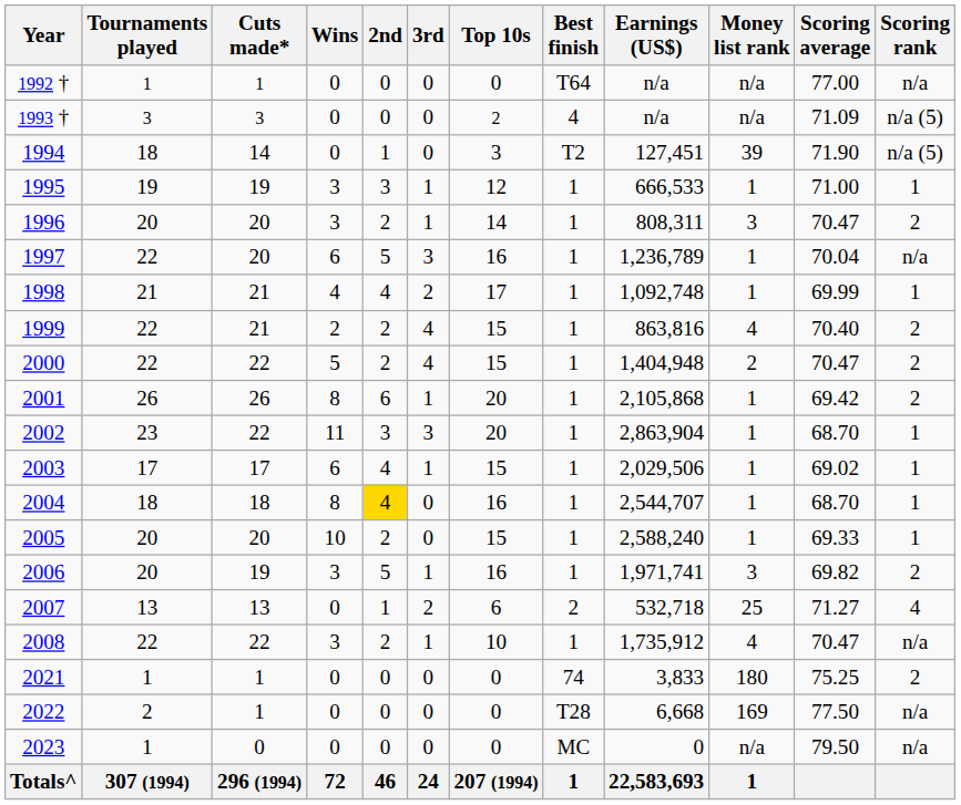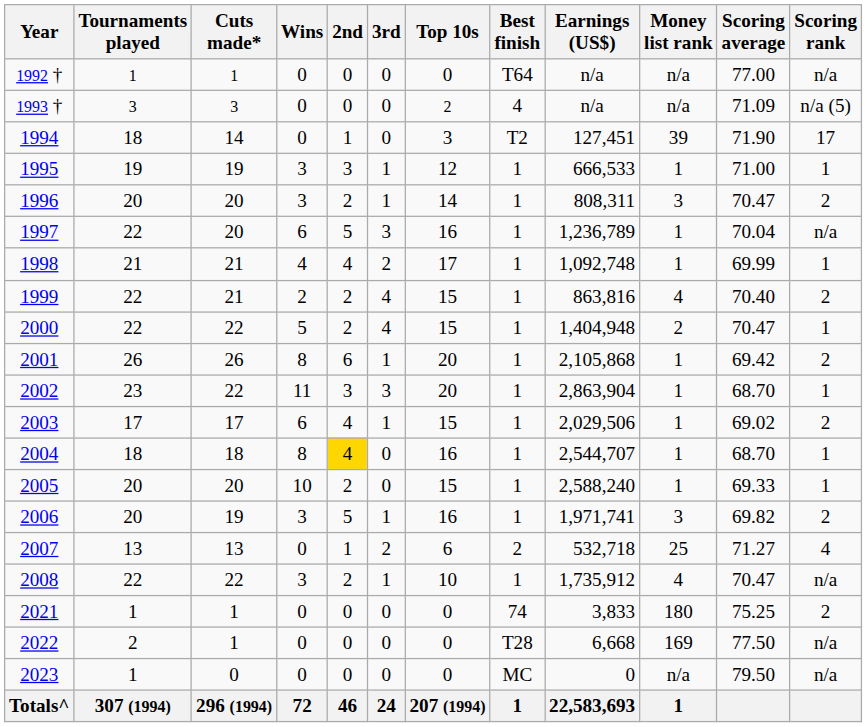 <table class="wikitable" style="text-align:center; font-size: 95%;">
 <tr>
 <th>Year</th>
 <th>Tournaments <br>played</th>
 <th>Cuts <br>made*</th>
 <th>Wins</th>
 <th>2nd</th>
 <th>3rd</th>
 <th>Top 10s</th>
 <th>Best<br>finish</th>
 <th>Earnings<br>(US$)</th>
 <th>Money<br>list rank</th>
 <th>Scoring <br>average</th>
 <th>Scoring<br>rank</th>
 </tr>
 <tr>
 <td><small><a href='#'>1992</a></small> †</td>
 <td><small>1</small></td>
 <td><small>1</small></td>
 <td>0</td>
 <td>0</td>
 <td>0</td>
 <td>0</td>
 <td>T64</td>
 <td>n/a</td>
 <td>n/a</td>
 <td>77.00</td>
 <td>n/a</td>
 </tr>
 <tr>
 <td><small><a href='#'>1993</a></small> †</td>
 <td><small>3</small></td>
 <td><small>3</small></td>
 <td>0</td>
 <td>0</td>
 <td>0</td>
 <td><small>2</small></td>
 <td>4</td>
 <td align="center">n/a</td>
 <td>n/a</td>
 <td>71.09</td>
 <td>n/a (5)</td>
 </tr>
 <tr>
 <td><a href='#'>1994</a></td>
 <td>18</td>
 <td>14</td>
 <td>0</td>
 <td>1</td>
 <td>0</td>
 <td>3</td>
 <td>T2</td>
 <td align="right">127,451</td>
 <td>39</td>
 <td>71.90</td>
-<td>n/a (5)</td>
+<td>17</td>
 </tr>
 <tr>
 <td><a href='#'>1995</a></td>
 <td>19</td>
 <td>19</td>
 <td>3</td>
 <td>3</td>
 <td>1</td>
 <td>12</td>
 <td>1</td>
 <td align="right">666,533</td>
 <td>1</td>
 <td>71.00</td>
 <td>1</td>
 </tr>
 <tr>
 <td><a href='#'>1996</a></td>
 <td>20</td>
 <td>20</td>
 <td>3</td>
 <td>2</td>
 <td>1</td>
 <td>14</td>
 <td>1</td>
 <td align="right">808,311</td>
 <td>3</td>
 <td>70.47</td>
 <td>2</td>
 </tr>
 <tr>
 <td><a href='#'>1997</a></td>
 <td>22</td>
 <td>20</td>
 <td>6</td>
 <td>5</td>
 <td>3</td>
 <td>16</td>
 <td>1</td>
 <td align="right">1,236,789</td>
 <td>1</td>
 <td>70.04</td>
 <td>n/a</td>
 </tr>
 <tr>
 <td><a href='#'>1998</a></td>
 <td>21</td>
 <td>21</td>
 <td>4</td>
 <td>4</td>
 <td>2</td>
 <td>17</td>
 <td>1</td>
 <td align="right">1,092,748</td>
 <td>1</td>
 <td>69.99</td>
 <td>1</td>
 </tr>
 <tr>
 <td><a href='#'>1999</a></td>
 <td>22</td>
 <td>21</td>
 <td>2</td>
 <td>2</td>
 <td>4</td>
 <td>15</td>
 <td>1</td>
 <td align="right">863,816</td>
 <td>4</td>
 <td>70.40</td>
 <td>2</td>
 </tr>
 <tr>
 <td><a href='#'>2000</a></td>
 <td>22</td>
 <td>22</td>
 <td>5</td>
 <td>2</td>
 <td>4</td>
 <td>15</td>
 <td>1</td>
 <td align="right">1,404,948</td>
 <td>2</td>
 <td>70.47</td>
-<td>2</td>
+<td>1</td>
 </tr>
 <tr>
 <td><a href='#'>2001</a></td>
 <td>26</td>
 <td>26</td>
 <td>8</td>
 <td>6</td>
 <td>1</td>
 <td>20</td>
 <td>1</td>
 <td align="right">2,105,868</td>
 <td>1</td>
 <td>69.42</td>
 <td>2</td>
 </tr>
 <tr>
 <td><a href='#'>2002</a></td>
 <td>23</td>
 <td>22</td>
 <td>11</td>
 <td>3</td>
 <td>3</td>
 <td>20</td>
 <td>1</td>
 <td align="right">2,863,904</td>
 <td>1</td>
 <td>68.70</td>
 <td>1</td>
 </tr>
 <tr>
 <td><a href='#'>2003</a></td>
 <td>17</td>
 <td>17</td>
 <td>6</td>
 <td>4</td>
 <td>1</td>
 <td>15</td>
 <td>1</td>
 <td align="right">2,029,506</td>
 <td>1</td>
 <td>69.02</td>
-<td>1</td>
+<td>2</td>
 </tr>
 <tr>
 <td><a href='#'>2004</a></td>
 <td>18</td>
 <td>18</td>
 <td>8</td>
 <td style="background: gold;">4</td>
 <td>0</td>
 <td>16</td>
 <td>1</td>
 <td align="right">2,544,707</td>
 <td>1</td>
 <td>68.70</td>
 <td>1</td>
 </tr>
 <tr>
 <td><a href='#'>2005</a></td>
 <td>20</td>
 <td>20</td>
 <td>10</td>
 <td>2</td>
 <td>0</td>
 <td>15</td>
 <td>1</td>
 <td align="right">2,588,240</td>
 <td>1</td>
 <td>69.33</td>
 <td>1</td>
 </tr>
 <tr>
 <td><a href='#'>2006</a></td>
 <td>20</td>
 <td>19</td>
 <td>3</td>
 <td>5</td>
 <td>1</td>
 <td>16</td>
 <td>1</td>
 <td align="right">1,971,741</td>
 <td>3</td>
 <td>69.82</td>
 <td>2</td>
 </tr>
 <tr>
 <td><a href='#'>2007</a></td>
 <td>13</td>
 <td>13</td>
 <td>0</td>
 <td>1</td>
 <td>2</td>
 <td>6</td>
 <td>2</td>
 <td align="right">532,718</td>
 <td>25</td>
 <td>71.27</td>
 <td>4</td>
 </tr>
 <tr>
 <td><a href='#'>2008</a></td>
 <td>22</td>
 <td>22</td>
 <td>3</td>
 <td>2</td>
 <td>1</td>
 <td>10</td>
 <td>1</td>
 <td align="right">1,735,912</td>
 <td>4</td>
 <td>70.47</td>
 <td>n/a</td>
 </tr>
 <tr>
 <td><a href='#'>2021</a></td>
 <td>1</td>
 <td>1</td>
 <td>0</td>
 <td>0</td>
 <td>0</td>
 <td>0</td>
 <td>74</td>
 <td align=right>3,833</td>
 <td>180</td>
 <td>75.25</td>
 <td>2</td>
 </tr>
 <tr>
 <td><a href='#'>2022</a></td>
 <td>2</td>
 <td>1</td>
 <td>0</td>
 <td>0</td>
 <td>0</td>
 <td>0</td>
 <td>T28</td>
 <td align="right">6,668</td>
 <td>169</td>
 <td>77.50</td>
 <td>n/a</td>
 </tr>
 <tr>
 <td><a href='#'>2023</a></td>
 <td>1</td>
 <td>0</td>
 <td>0</td>
 <td>0</td>
 <td>0</td>
 <td>0</td>
 <td>MC</td>
 <td align="right">0</td>
 <td>n/a</td>
 <td>79.50</td>
 <td>n/a</td>
 </tr>
 <tr>
 <th>Totals^</th>
 <th>307 <small>(1994)</small> </th>
 <th>296 <small>(1994)</small> </th>
 <th>72</th>
 <th>46</th>
 <th>24</th>
 <th>207 <small>(1994)</small> </th>
 <th>1</th>
 <th>22,583,693</th>
 <th>1</th>
 <th></th>
 <th></th>
 </tr>
 </table>
